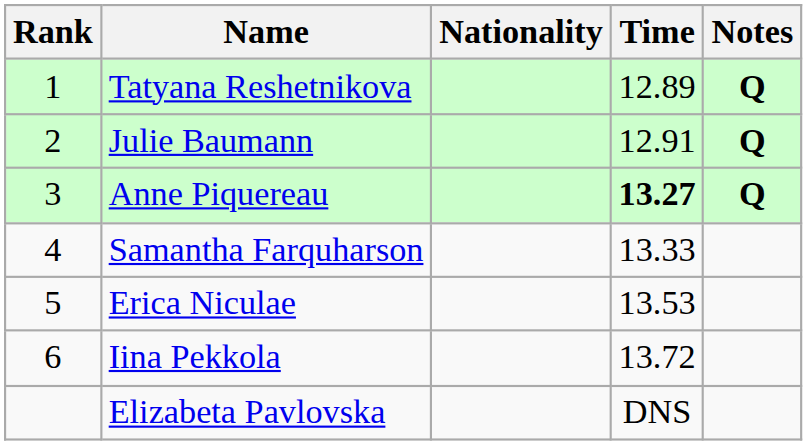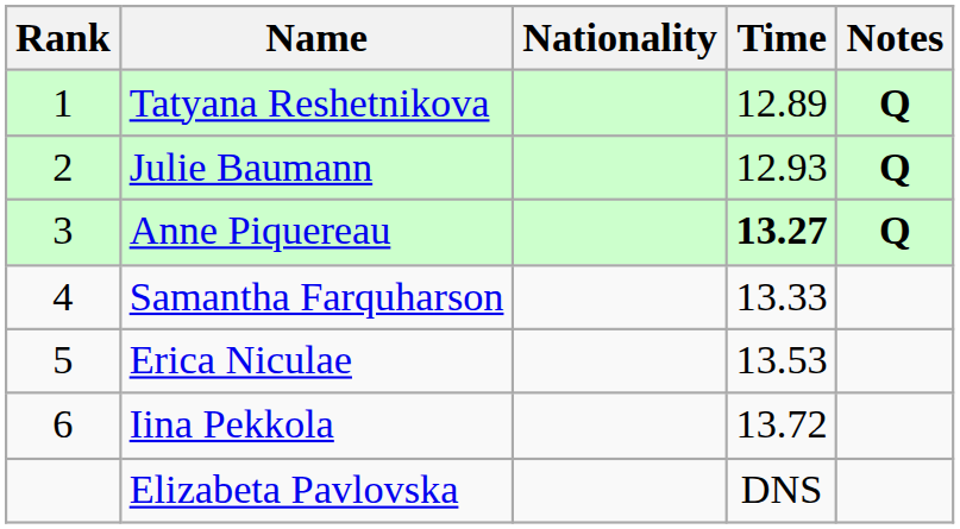 <table class="wikitable sortable" style="text-align:center">
 <tr>
 <th>Rank</th>
 <th>Name</th>
 <th>Nationality</th>
 <th>Time</th>
 <th>Notes</th>
 </tr>
 <tr bgcolor=ccffcc>
 <td>1</td>
 <td align=left><a href='#'>Tatyana Reshetnikova</a></td>
 <td align=left></td>
 <td>12.89</td>
 <td><strong>Q</strong></td>
 </tr>
 <tr bgcolor=ccffcc>
 <td>2</td>
 <td align=left><a href='#'>Julie Baumann</a></td>
 <td align=left></td>
-<td>12.91</td>
+<td>12.93</td>
 <td><strong>Q</strong></td>
 </tr>
 <tr bgcolor=ccffcc>
 <td>3</td>
 <td align=left><a href='#'>Anne Piquereau</a></td>
 <td align=left></td>
 <td><strong>13.27</strong></td>
 <td><strong>Q</strong></td>
 </tr>
 <tr>
 <td>4</td>
 <td align=left><a href='#'>Samantha Farquharson</a></td>
 <td align=left></td>
 <td>13.33</td>
 <td></td>
 </tr>
 <tr>
 <td>5</td>
 <td align=left><a href='#'>Erica Niculae</a></td>
 <td align=left></td>
 <td>13.53</td>
 <td></td>
 </tr>
 <tr>
 <td>6</td>
 <td align=left><a href='#'>Iina Pekkola</a></td>
 <td align=left></td>
 <td>13.72</td>
 <td></td>
 </tr>
 <tr>
 <td></td>
 <td align=left><a href='#'>Elizabeta Pavlovska</a></td>
 <td align=left></td>
 <td>DNS</td>
 <td></td>
 </tr>
 </table>
